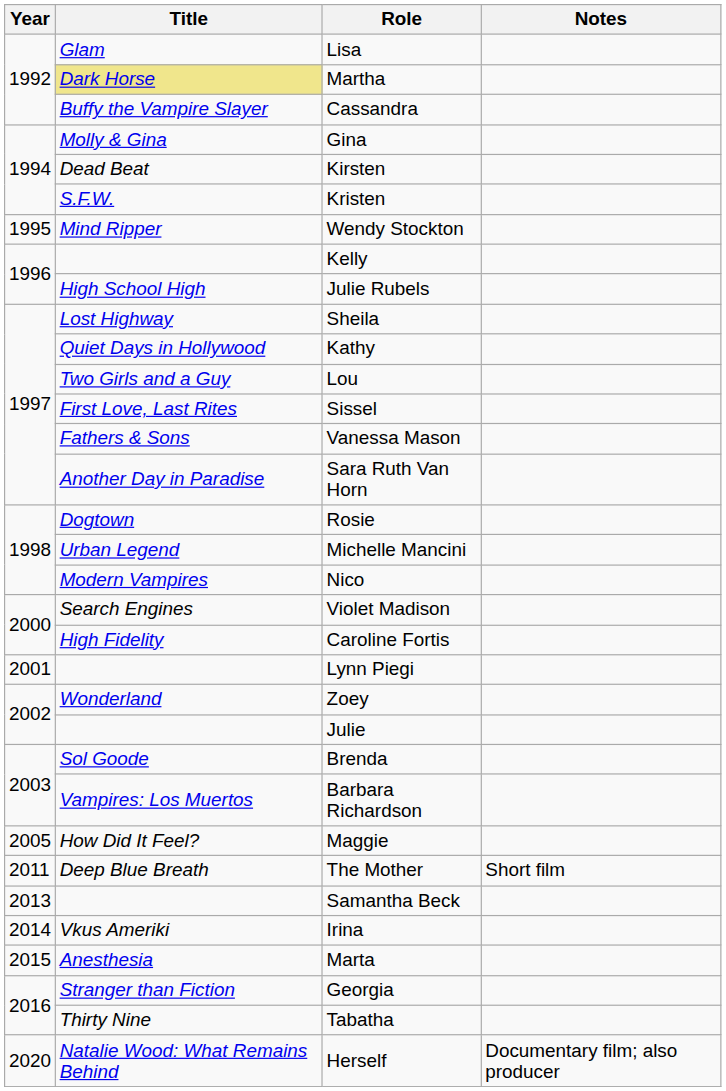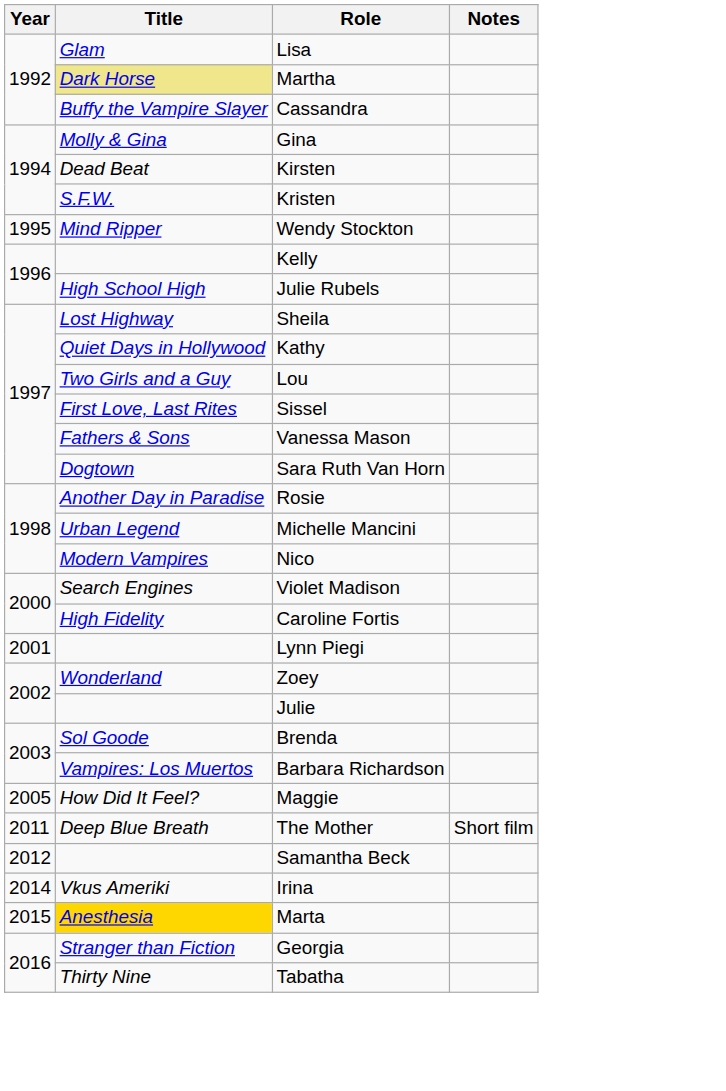 <table class="wikitable sortable">
 <tr>
 <th>Year</th>
 <th>Title</th>
 <th>Role</th>
 <th class="unsortable">Notes</th>
 </tr>
 <tr>
 <td rowspan=3>1992</td>
 <td><em><a href='#'>Glam</a></em></td>
 <td>Lisa</td>
 <td></td>
 </tr>
 <tr>
 <td style="background: khaki;"><em><a href='#'>Dark Horse</a></em></td>
 <td>Martha</td>
 <td></td>
 </tr>
 <tr>
 <td><em><a href='#'>Buffy the Vampire Slayer</a></em></td>
 <td>Cassandra</td>
 <td></td>
 </tr>
 <tr>
 <td rowspan=3>1994</td>
 <td><em><a href='#'>Molly & Gina</a></em></td>
 <td>Gina</td>
 <td></td>
 </tr>
 <tr>
 <td><em>Dead Beat</em></td>
 <td>Kirsten</td>
 <td></td>
 </tr>
 <tr>
 <td><em><a href='#'>S.F.W.</a></em></td>
 <td>Kristen</td>
 <td></td>
 </tr>
 <tr>
 <td>1995</td>
 <td><em><a href='#'>Mind Ripper</a></em></td>
 <td>Wendy Stockton</td>
 <td></td>
 </tr>
 <tr>
 <td rowspan=2>1996</td>
 <td><em></em></td>
 <td>Kelly</td>
 <td></td>
 </tr>
 <tr>
 <td><em><a href='#'>High School High</a></em></td>
 <td>Julie Rubels</td>
 <td></td>
 </tr>
 <tr>
 <td rowspan=6>1997</td>
 <td><em><a href='#'>Lost Highway</a></em></td>
 <td>Sheila</td>
 <td></td>
 </tr>
 <tr>
 <td><em><a href='#'>Quiet Days in Hollywood</a></em></td>
 <td>Kathy</td>
 <td></td>
 </tr>
 <tr>
 <td><em><a href='#'>Two Girls and a Guy</a></em></td>
 <td>Lou</td>
 <td></td>
 </tr>
 <tr>
 <td><em><a href='#'>First Love, Last Rites</a></em></td>
 <td>Sissel</td>
 <td></td>
 </tr>
 <tr>
 <td><em><a href='#'>Fathers & Sons</a></em></td>
 <td>Vanessa Mason</td>
 <td></td>
 </tr>
 <tr>
-<td><em><a href='#'>Another Day in Paradise</a></em></td>
+<td><em><a href='#'>Dogtown</a></em></td>
 <td>Sara Ruth Van Horn</td>
 <td></td>
 </tr>
 <tr>
 <td rowspan=3>1998</td>
-<td><em><a href='#'>Dogtown</a></em></td>
+<td><em><a href='#'>Another Day in Paradise</a></em></td>
 <td>Rosie</td>
 <td></td>
 </tr>
 <tr>
 <td><em><a href='#'>Urban Legend</a></em></td>
 <td>Michelle Mancini</td>
 <td></td>
 </tr>
 <tr>
 <td><em><a href='#'>Modern Vampires</a></em></td>
 <td>Nico</td>
 <td></td>
 </tr>
 <tr>
 <td rowspan=2>2000</td>
 <td><em>Search Engines</em></td>
 <td>Violet Madison</td>
 <td></td>
 </tr>
 <tr>
 <td><em><a href='#'>High Fidelity</a></em></td>
 <td>Caroline Fortis</td>
 <td></td>
 </tr>
 <tr>
 <td>2001</td>
 <td><em></em></td>
 <td>Lynn Piegi</td>
 <td></td>
 </tr>
 <tr>
 <td rowspan=2>2002</td>
 <td><em><a href='#'>Wonderland</a></em></td>
 <td>Zoey</td>
 <td></td>
 </tr>
 <tr>
 <td><em></em></td>
 <td>Julie</td>
 <td></td>
 </tr>
 <tr>
 <td rowspan=2>2003</td>
 <td><em><a href='#'>Sol Goode</a></em></td>
 <td>Brenda</td>
 <td></td>
 </tr>
 <tr>
 <td><em><a href='#'>Vampires: Los Muertos</a></em></td>
 <td>Barbara Richardson</td>
 <td></td>
 </tr>
 <tr>
 <td>2005</td>
 <td><em>How Did It Feel?</em></td>
 <td>Maggie</td>
 <td></td>
 </tr>
 <tr>
 <td>2011</td>
 <td><em>Deep Blue Breath</em></td>
 <td>The Mother</td>
 <td>Short film</td>
 </tr>
 <tr>
-<td>2013</td>
+<td>2012</td>
 <td><em></em></td>
 <td>Samantha Beck</td>
 <td></td>
 </tr>
 <tr>
 <td>2014</td>
 <td><em>Vkus Ameriki</em></td>
 <td>Irina</td>
 <td></td>
 </tr>
 <tr>
 <td>2015</td>
-<td><em><a href='#'>Anesthesia</a></em></td>
+<td style="background: gold;"><em><a href='#'>Anesthesia</a></em></td>
 <td>Marta</td>
 <td></td>
 </tr>
 <tr>
 <td rowspan=2>2016</td>
 <td><em><a href='#'>Stranger than Fiction</a></em></td>
 <td>Georgia</td>
 <td></td>
 </tr>
 <tr>
 <td><em>Thirty Nine</em></td>
 <td>Tabatha</td>
 <td></td>
 </tr>
-<tr>
-<td>2020</td>
-<td><em><a href='#'>Natalie Wood: What Remains Behind</a></em></td>
-<td>Herself</td>
-<td>Documentary film; also producer</td>
-</tr>
 </table>
